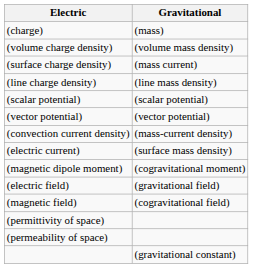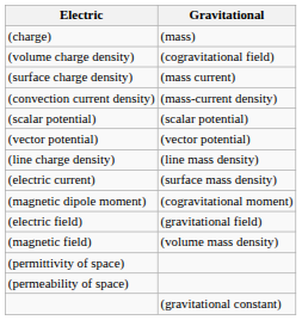 <table border="1" class="wikitable">
 <tr>
 <th>Electric</th>
 <th>Gravitational</th>
 </tr>
 <tr>
 <td> (charge)</td>
 <td> (mass)</td>
 </tr>
 <tr>
 <td> (volume charge density)</td>
-<td> (volume mass density)</td>
+<td> (cogravitational field)</td>
 </tr>
 <tr>
 <td> (surface charge density)</td>
 <td> (mass current)</td>
 </tr>
 <tr>
-<td> (line charge density)</td>
-<td> (line mass density)</td>
+<td> (convection current density)</td>
+<td> (mass-current density)</td>
 </tr>
 <tr>
 <td> (scalar potential)</td>
 <td> (scalar potential)</td>
 </tr>
 <tr>
 <td> (vector potential)</td>
 <td> (vector potential)</td>
 </tr>
 <tr>
-<td> (convection current density)</td>
-<td> (mass-current density)</td>
+<td> (line charge density)</td>
+<td> (line mass density)</td>
 </tr>
 <tr>
 <td> (electric current)</td>
 <td> (surface mass density)</td>
 </tr>
 <tr>
 <td> (magnetic dipole moment)</td>
 <td> (cogravitational moment)</td>
 </tr>
 <tr>
 <td> (electric field)</td>
 <td> (gravitational field)</td>
 </tr>
 <tr>
 <td> (magnetic field)</td>
-<td> (cogravitational field)</td>
+<td> (volume mass density)</td>
 </tr>
 <tr>
 <td> (permittivity of space)</td>
 <td></td>
 </tr>
 <tr>
 <td> (permeability of space)</td>
 <td></td>
 </tr>
 <tr>
 <td></td>
 <td> (gravitational constant)</td>
 </tr>
 </table>
